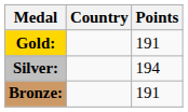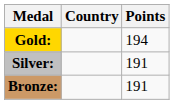 <table class="wikitable">
 <tr>
 <th><strong>Medal</strong></th>
 <th><strong>Country</strong></th>
 <th><strong>Points</strong></th>
 </tr>
 <tr>
 <td style="text-align:center;background-color:gold;"><strong>Gold:</strong></td>
 <td><strong></strong></td>
-<td>191</td>
+<td>194</td>
 </tr>
 <tr>
 <td style="text-align:center;background-color:silver;"><strong>Silver:</strong></td>
 <td></td>
-<td>194</td>
+<td>191</td>
 </tr>
 <tr>
 <td style="text-align:center;background-color:#CC9966;"><strong>Bronze:</strong></td>
 <td></td>
 <td>191</td>
 </tr>
 </table>
